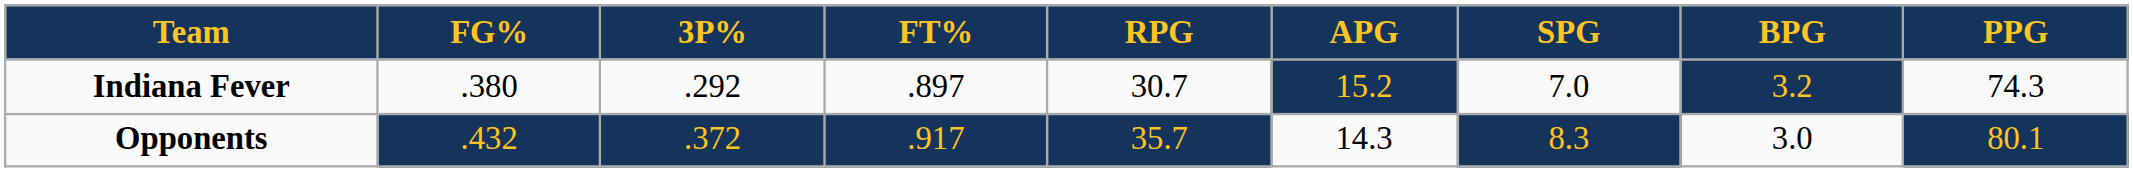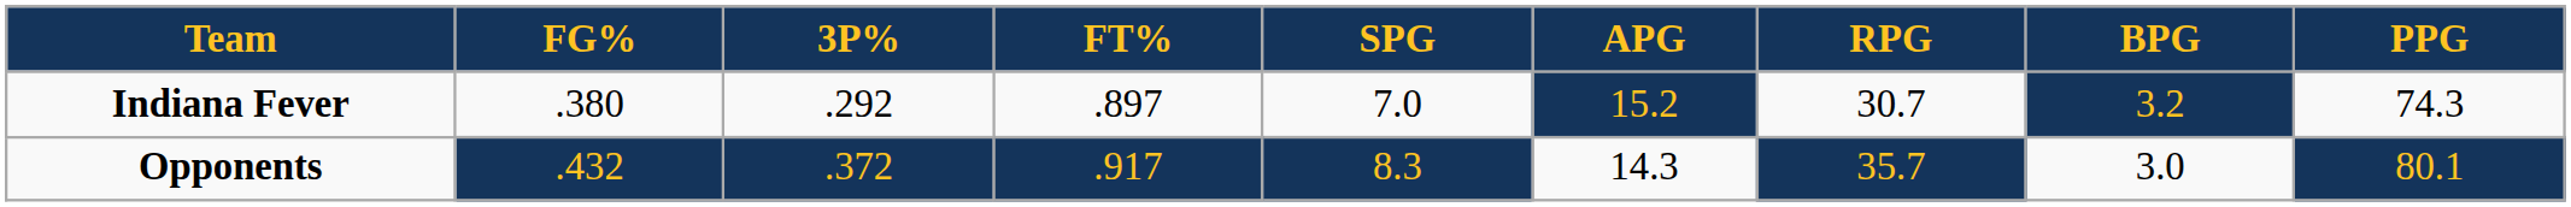 <table class="wikitable sortable" style="text-align:center;font-size:90%">
 <tr>
 <th style="background:#14345B;color:#ffc322;" width="10%">Team</th>
 <th style="background:#14345B;color:#ffc322;" width="6%">FG%</th>
 <th style="background:#14345B;color:#ffc322;" width="6%">3P%</th>
 <th style="background:#14345B;color:#ffc322;" width="6%">FT%</th>
+<th style="background:#14345B;color:#ffc322;" width="6%">SPG</th>
+<th style="background:#14345B;color:#ffc322;" width="5%">APG</th>
 <th style="background:#14345B;color:#ffc322;" width="6%">RPG</th>
-<th style="background:#14345B;color:#ffc322;" width="5%">APG</th>
-<th style="background:#14345B;color:#ffc322;" width="6%">SPG</th>
 <th style="background:#14345B;color:#ffc322;" width="6%">BPG</th>
 <th style="background:#14345B;color:#ffc322;" width="6%">PPG</th>
 </tr>
 <tr>
 <td><strong>Indiana Fever</strong></td>
 <td>.380</td>
 <td>.292</td>
 <td>.897</td>
+<td>7.0</td>
+<td style="background:#14345B;color:#ffc322;">15.2</td>
 <td>30.7</td>
-<td style="background:#14345B;color:#ffc322;">15.2</td>
-<td>7.0</td>
 <td style="background:#14345B;color:#ffc322;">3.2</td>
 <td>74.3</td>
 </tr>
 <tr>
 <td><strong>Opponents</strong></td>
 <td style="background:#14345B;color:#ffc322;">.432</td>
 <td style="background:#14345B;color:#ffc322;">.372</td>
 <td style="background:#14345B;color:#ffc322;">.917</td>
+<td style="background:#14345B;color:#ffc322;">8.3</td>
+<td>14.3</td>
 <td style="background:#14345B;color:#ffc322;">35.7</td>
-<td>14.3</td>
-<td style="background:#14345B;color:#ffc322;">8.3</td>
 <td>3.0</td>
 <td style="background:#14345B;color:#ffc322;">80.1</td>
 </tr>
 </table>
